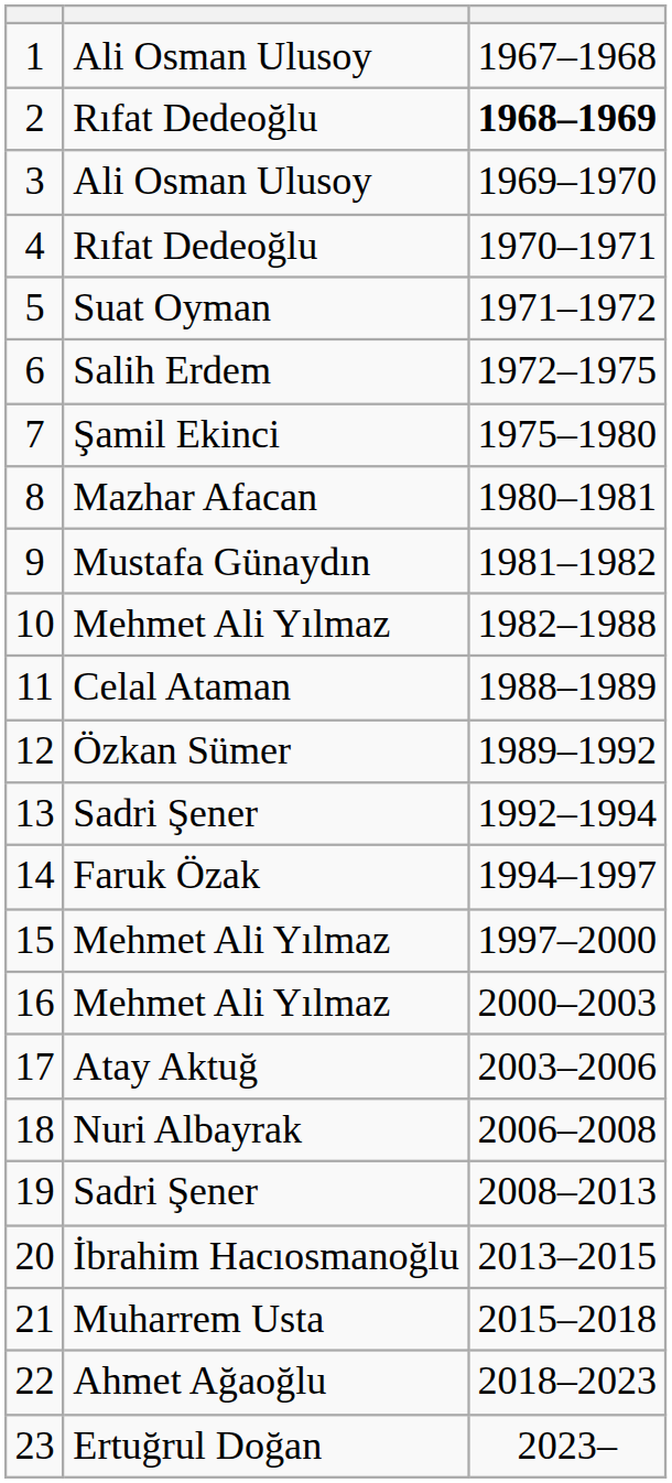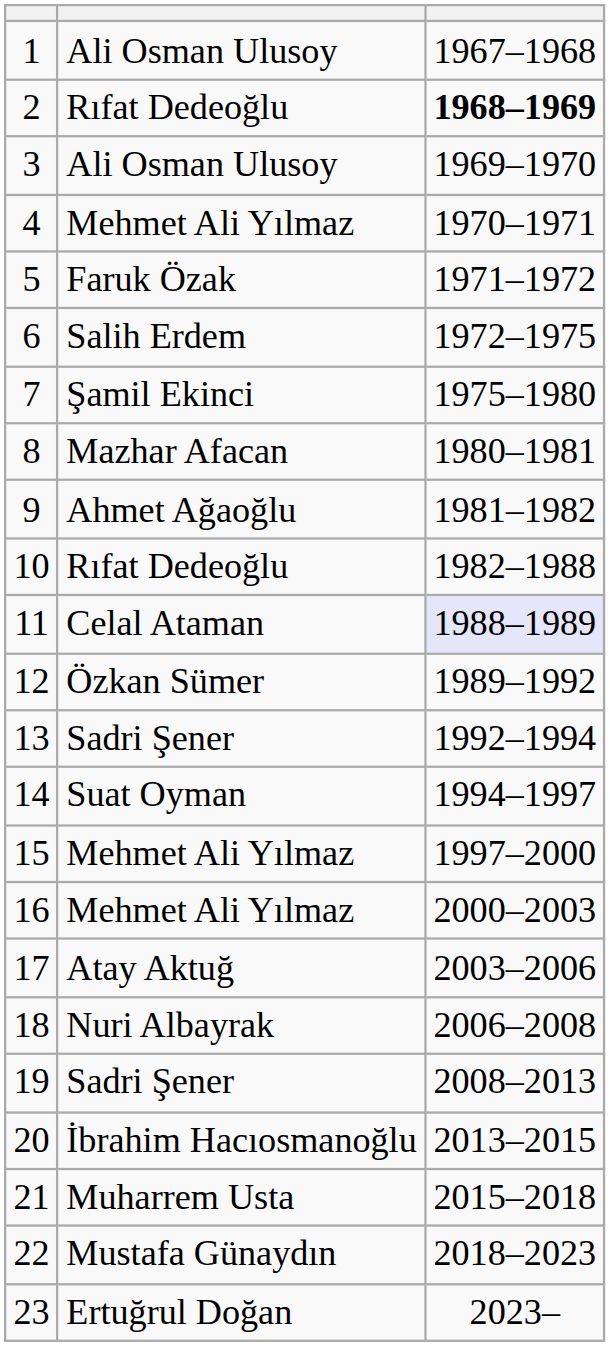 <table class="wikitable plainrowheaders sortable" style="text-align:center">
 <tr>
 <th></th>
 <th></th>
 <th></th>
 </tr>
 <tr>
 <td>1</td>
 <td align="left"> Ali Osman Ulusoy</td>
 <td>1967–1968</td>
 </tr>
 <tr>
 <td>2</td>
 <td align="left"> Rıfat Dedeoğlu</td>
 <td><strong>1968–1969</strong></td>
 </tr>
 <tr>
 <td>3</td>
 <td align="left"> Ali Osman Ulusoy</td>
 <td>1969–1970</td>
 </tr>
 <tr>
 <td>4</td>
-<td align="left"> Rıfat Dedeoğlu</td>
+<td align="left"> Mehmet Ali Yılmaz</td>
 <td>1970–1971</td>
 </tr>
 <tr>
 <td>5</td>
-<td align="left"> Suat Oyman</td>
+<td align="left"> Faruk Özak</td>
 <td>1971–1972</td>
 </tr>
 <tr>
 <td>6</td>
 <td align="left"> Salih Erdem</td>
 <td>1972–1975</td>
 </tr>
 <tr>
 <td>7</td>
 <td align="left"> Şamil Ekinci</td>
 <td>1975–1980</td>
 </tr>
 <tr>
 <td>8</td>
 <td align="left"> Mazhar Afacan</td>
 <td>1980–1981</td>
 </tr>
 <tr>
 <td>9</td>
-<td align="left"> Mustafa Günaydın</td>
+<td align="left"> Ahmet Ağaoğlu</td>
 <td>1981–1982</td>
 </tr>
 <tr>
 <td>10</td>
-<td align="left"> Mehmet Ali Yılmaz</td>
+<td align="left"> Rıfat Dedeoğlu</td>
 <td>1982–1988</td>
 </tr>
 <tr>
 <td>11</td>
 <td align="left"> Celal Ataman</td>
-<td>1988–1989</td>
+<td style="background: lavender;">1988–1989</td>
 </tr>
 <tr>
 <td>12</td>
 <td align="left"> Özkan Sümer</td>
 <td>1989–1992</td>
 </tr>
 <tr>
 <td>13</td>
 <td align="left"> Sadri Şener</td>
 <td>1992–1994</td>
 </tr>
 <tr>
 <td>14</td>
-<td align="left"> Faruk Özak</td>
+<td align="left"> Suat Oyman</td>
 <td>1994–1997</td>
 </tr>
 <tr>
 <td>15</td>
 <td align="left"> Mehmet Ali Yılmaz</td>
 <td>1997–2000</td>
 </tr>
 <tr>
 <td>16</td>
 <td align="left"> Mehmet Ali Yılmaz</td>
 <td>2000–2003</td>
 </tr>
 <tr>
 <td>17</td>
 <td align="left"> Atay Aktuğ</td>
 <td>2003–2006</td>
 </tr>
 <tr>
 <td>18</td>
 <td align="left"> Nuri Albayrak</td>
 <td>2006–2008</td>
 </tr>
 <tr>
 <td>19</td>
 <td align="left"> Sadri Şener</td>
 <td>2008–2013</td>
 </tr>
 <tr>
 <td>20</td>
 <td align="left"> İbrahim Hacıosmanoğlu</td>
 <td>2013–2015</td>
 </tr>
 <tr>
 <td>21</td>
 <td align="left"> Muharrem Usta</td>
 <td>2015–2018</td>
 </tr>
 <tr>
 <td>22</td>
-<td align="left"> Ahmet Ağaoğlu</td>
+<td align="left"> Mustafa Günaydın</td>
 <td>2018–2023</td>
 </tr>
 <tr>
 <td>23</td>
 <td align="left"> Ertuğrul Doğan</td>
 <td>2023–</td>
 </tr>
 </table>
